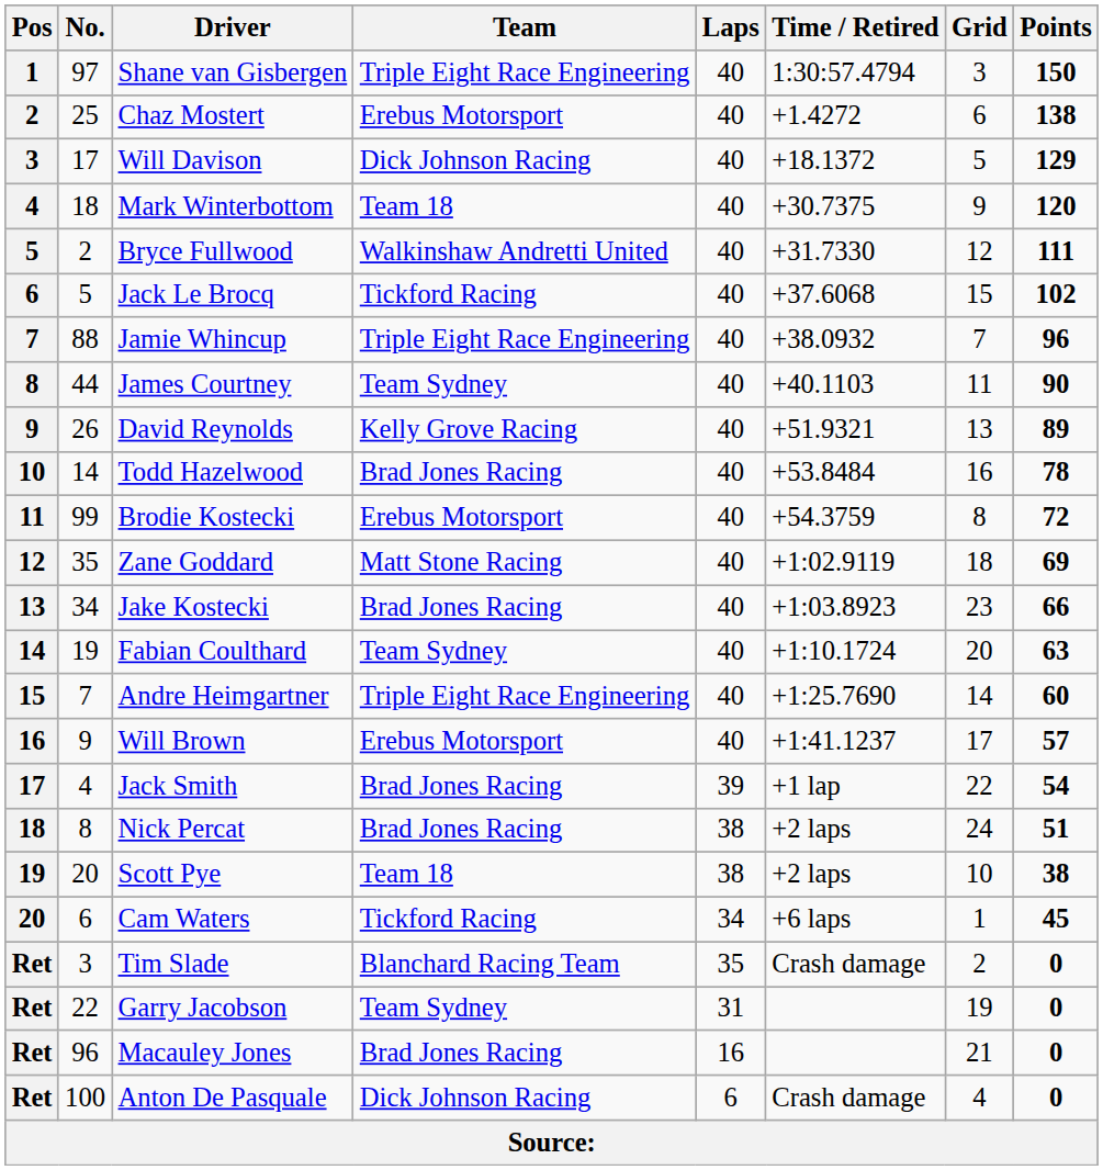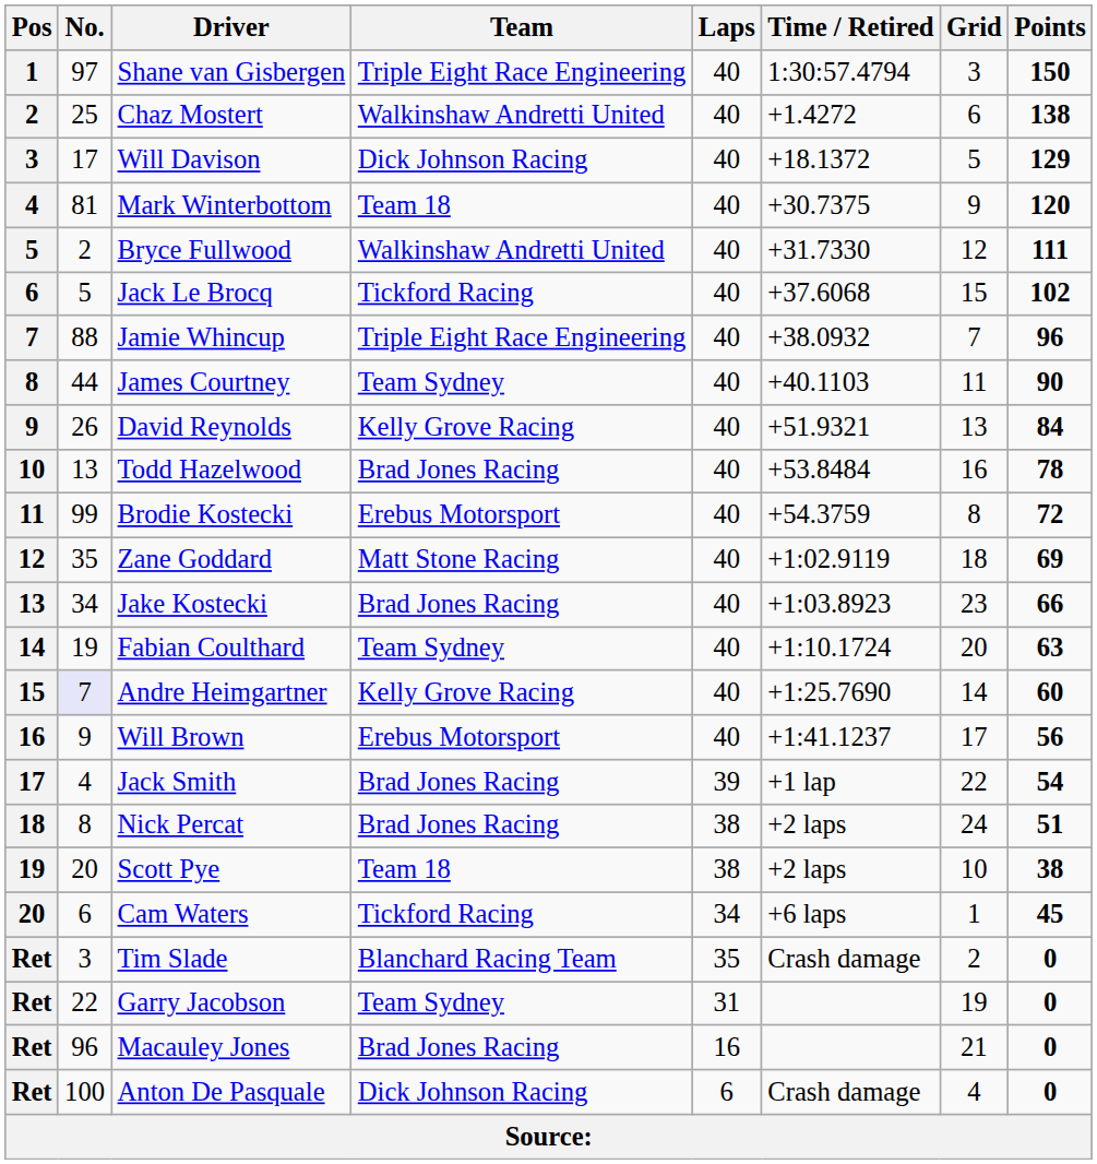 <table class="wikitable" style="font-size:90%;">
 <tr>
 <th>Pos</th>
 <th>No.</th>
 <th>Driver</th>
 <th>Team</th>
 <th>Laps</th>
 <th>Time / Retired</th>
 <th>Grid</th>
 <th>Points</th>
 </tr>
 <tr>
 <th>1</th>
 <td align="center">97</td>
 <td> <a href='#'>Shane van Gisbergen</a></td>
 <td><a href='#'>Triple Eight Race Engineering</a></td>
 <td align="center">40</td>
 <td>1:30:57.4794</td>
 <td align="center">3</td>
 <td align="center"><strong>150</strong></td>
 </tr>
 <tr>
 <th>2</th>
 <td align="center">25</td>
 <td> <a href='#'>Chaz Mostert</a></td>
-<td><a href='#'>Erebus Motorsport</a></td>
+<td><a href='#'>Walkinshaw Andretti United</a></td>
 <td align="center">40</td>
 <td>+1.4272</td>
 <td align="center">6</td>
 <td align="center"><strong>138</strong></td>
 </tr>
 <tr>
 <th>3</th>
 <td align="center">17</td>
 <td> <a href='#'>Will Davison</a></td>
 <td><a href='#'>Dick Johnson Racing</a></td>
 <td align="center">40</td>
 <td>+18.1372</td>
 <td align="center">5</td>
 <td align="center"><strong>129</strong></td>
 </tr>
 <tr>
 <th>4</th>
-<td align="center">18</td>
+<td align="center">81</td>
 <td> <a href='#'>Mark Winterbottom</a></td>
 <td><a href='#'>Team 18</a></td>
 <td align="center">40</td>
 <td>+30.7375</td>
 <td align="center">9</td>
 <td align="center"><strong>120</strong></td>
 </tr>
 <tr>
 <th>5</th>
 <td align="center">2</td>
 <td> <a href='#'>Bryce Fullwood</a></td>
 <td><a href='#'>Walkinshaw Andretti United</a></td>
 <td align="center">40</td>
 <td>+31.7330</td>
 <td align="center">12</td>
 <td align="center"><strong>111</strong></td>
 </tr>
 <tr>
 <th>6</th>
 <td align="center">5</td>
 <td> <a href='#'>Jack Le Brocq</a></td>
 <td><a href='#'>Tickford Racing</a></td>
 <td align="center">40</td>
 <td>+37.6068</td>
 <td align="center">15</td>
 <td align="center"><strong>102</strong></td>
 </tr>
 <tr>
 <th>7</th>
 <td align="center">88</td>
 <td> <a href='#'>Jamie Whincup</a></td>
 <td><a href='#'>Triple Eight Race Engineering</a></td>
 <td align="center">40</td>
 <td>+38.0932</td>
 <td align="center">7</td>
 <td align="center"><strong>96</strong></td>
 </tr>
 <tr>
 <th>8</th>
 <td align="center">44</td>
 <td> <a href='#'>James Courtney</a></td>
 <td><a href='#'>Team Sydney</a></td>
 <td align="center">40</td>
 <td>+40.1103</td>
 <td align="center">11</td>
 <td align="center"><strong>90</strong></td>
 </tr>
 <tr>
 <th>9</th>
 <td align="center">26</td>
 <td> <a href='#'>David Reynolds</a></td>
 <td><a href='#'>Kelly Grove Racing</a></td>
 <td align="center">40</td>
 <td>+51.9321</td>
 <td align="center">13</td>
-<td align="center"><strong>89</strong></td>
+<td align="center"><strong>84</strong></td>
 </tr>
 <tr>
 <th>10</th>
-<td align="center">14</td>
+<td align="center">13</td>
 <td> <a href='#'>Todd Hazelwood</a></td>
 <td><a href='#'>Brad Jones Racing</a></td>
 <td align="center">40</td>
 <td>+53.8484</td>
 <td align="center">16</td>
 <td align="center"><strong>78</strong></td>
 </tr>
 <tr>
 <th>11</th>
 <td align="center">99</td>
 <td> <a href='#'>Brodie Kostecki</a></td>
 <td><a href='#'>Erebus Motorsport</a></td>
 <td align="center">40</td>
 <td>+54.3759</td>
 <td align="center">8</td>
 <td align="center"><strong>72</strong></td>
 </tr>
 <tr>
 <th>12</th>
 <td align="center">35</td>
 <td> <a href='#'>Zane Goddard</a></td>
 <td><a href='#'>Matt Stone Racing</a></td>
 <td align="center">40</td>
 <td>+1:02.9119</td>
 <td align="center">18</td>
 <td align="center"><strong>69</strong></td>
 </tr>
 <tr>
 <th>13</th>
 <td align="center">34</td>
 <td> <a href='#'>Jake Kostecki</a></td>
 <td><a href='#'>Brad Jones Racing</a></td>
 <td align="center">40</td>
 <td>+1:03.8923</td>
 <td align="center">23</td>
 <td align="center"><strong>66</strong></td>
 </tr>
 <tr>
 <th>14</th>
 <td align="center">19</td>
 <td> <a href='#'>Fabian Coulthard</a></td>
 <td><a href='#'>Team Sydney</a></td>
 <td align="center">40</td>
 <td>+1:10.1724</td>
 <td align="center">20</td>
 <td align="center"><strong>63</strong></td>
 </tr>
 <tr>
 <th>15</th>
-<td align="center">7</td>
+<td align="center" style="background: lavender;">7</td>
 <td> <a href='#'>Andre Heimgartner</a></td>
-<td><a href='#'>Triple Eight Race Engineering</a></td>
+<td><a href='#'>Kelly Grove Racing</a></td>
 <td align="center">40</td>
 <td>+1:25.7690</td>
 <td align="center">14</td>
 <td align="center"><strong>60</strong></td>
 </tr>
 <tr>
 <th>16</th>
 <td align="center">9</td>
 <td> <a href='#'> Will Brown</a></td>
 <td><a href='#'>Erebus Motorsport</a></td>
 <td align="center">40</td>
 <td>+1:41.1237</td>
 <td align="center">17</td>
-<td align="center"><strong>57</strong></td>
+<td align="center"><strong>56</strong></td>
 </tr>
 <tr>
 <th>17</th>
 <td align="center">4</td>
 <td> <a href='#'> Jack Smith</a></td>
 <td><a href='#'>Brad Jones Racing</a></td>
 <td align="center">39</td>
 <td>+1 lap</td>
 <td align="center">22</td>
 <td align="center"><strong>54</strong></td>
 </tr>
 <tr>
 <th>18</th>
 <td align="center">8</td>
 <td> <a href='#'>Nick Percat</a></td>
 <td><a href='#'>Brad Jones Racing</a></td>
 <td align="center">38</td>
 <td>+2 laps</td>
 <td align="center">24</td>
 <td align="center"><strong>51</strong></td>
 </tr>
 <tr>
 <th>19</th>
 <td align="center">20</td>
 <td> <a href='#'>Scott Pye</a></td>
 <td><a href='#'>Team 18</a></td>
 <td align="center">38</td>
 <td>+2 laps</td>
 <td align="center">10</td>
 <td align="center"><strong>38</strong></td>
 </tr>
 <tr>
 <th>20</th>
 <td align="center">6</td>
 <td> <a href='#'>Cam Waters</a></td>
 <td><a href='#'>Tickford Racing</a></td>
 <td align="center">34</td>
 <td>+6 laps</td>
 <td align="center">1</td>
 <td align="center"><strong>45</strong></td>
 </tr>
 <tr>
 <th>Ret</th>
 <td align="center">3</td>
 <td> <a href='#'>Tim Slade</a></td>
 <td><a href='#'>Blanchard Racing Team</a></td>
 <td align="center">35</td>
 <td>Crash damage</td>
 <td align="center">2</td>
 <td align="center"><strong>0</strong></td>
 </tr>
 <tr>
 <th>Ret</th>
 <td align="center">22</td>
 <td> <a href='#'>Garry Jacobson</a></td>
 <td><a href='#'>Team Sydney</a></td>
 <td align="center">31</td>
 <td></td>
 <td align="center">19</td>
 <td align="center"><strong>0</strong></td>
 </tr>
 <tr>
 <th>Ret</th>
 <td align="center">96</td>
 <td> <a href='#'>Macauley Jones</a></td>
 <td><a href='#'>Brad Jones Racing</a></td>
 <td align="center">16</td>
 <td></td>
 <td align="center">21</td>
 <td align="center"><strong>0</strong></td>
 </tr>
 <tr>
 <th>Ret</th>
 <td align="center">100</td>
 <td> <a href='#'>Anton De Pasquale</a></td>
 <td><a href='#'>Dick Johnson Racing</a></td>
 <td align="center">6</td>
 <td>Crash damage</td>
 <td align="center">4</td>
 <td align="center"><strong>0</strong></td>
 </tr>
 <tr>
 <th colspan=9>Source:</th>
 </tr>
 </table>
